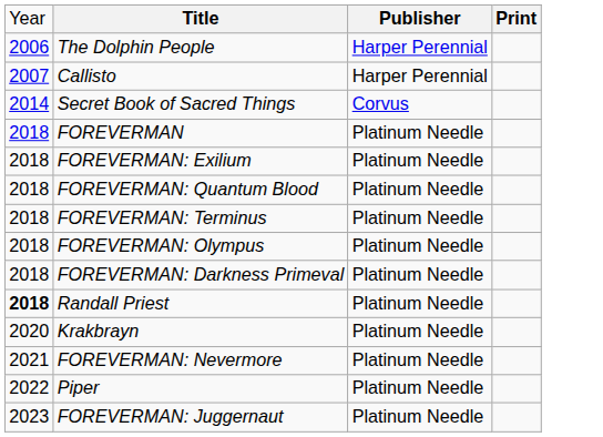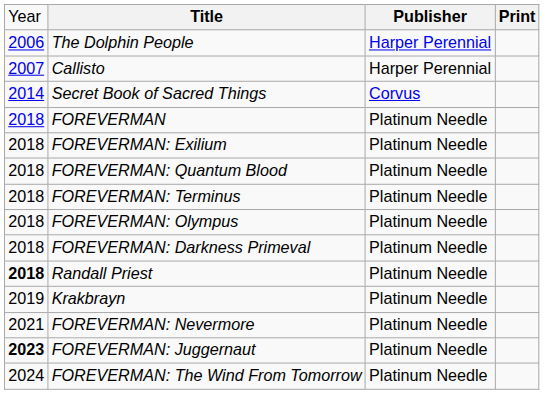 <table class="wikitable">
 <tr>
 <td>Year</td>
 <th>Title</th>
 <th>Publisher</th>
 <th>Print</th>
 </tr>
 <tr>
 <td><a href='#'>2006</a></td>
 <td><em>The Dolphin People</em></td>
 <td><a href='#'>Harper Perennial</a></td>
 <td></td>
 </tr>
 <tr>
 <td><a href='#'>2007</a></td>
 <td><em>Callisto</em></td>
 <td>Harper Perennial</td>
 <td></td>
 </tr>
 <tr>
 <td><a href='#'>2014</a></td>
 <td><em>Secret Book of Sacred Things</em></td>
 <td><a href='#'>Corvus</a></td>
 <td></td>
 </tr>
 <tr>
 <td><a href='#'>2018</a></td>
 <td><em>FOREVERMAN</em></td>
 <td>Platinum Needle</td>
 <td></td>
 </tr>
 <tr>
 <td>2018</td>
 <td><em>FOREVERMAN: Exilium</em></td>
 <td>Platinum Needle</td>
 <td></td>
 </tr>
 <tr>
 <td>2018</td>
 <td><em>FOREVERMAN: Quantum Blood</em></td>
 <td>Platinum Needle</td>
 <td></td>
 </tr>
 <tr>
 <td>2018</td>
 <td><em>FOREVERMAN: Terminus</em></td>
 <td>Platinum Needle</td>
 <td></td>
 </tr>
 <tr>
 <td>2018</td>
 <td><em>FOREVERMAN: Olympus</em></td>
 <td>Platinum Needle</td>
 <td></td>
 </tr>
 <tr>
 <td>2018</td>
 <td><em>FOREVERMAN: Darkness Primeval</em></td>
 <td>Platinum Needle</td>
 <td></td>
 </tr>
 <tr>
 <td><strong>2018</strong></td>
 <td><em>Randall Priest</em></td>
 <td>Platinum Needle</td>
 <td></td>
 </tr>
 <tr>
-<td>2020</td>
+<td>2019</td>
 <td><em>Krakbrayn</em></td>
 <td>Platinum Needle</td>
 <td></td>
 </tr>
 <tr>
 <td>2021</td>
 <td><em>FOREVERMAN: Nevermore</em></td>
 <td>Platinum Needle</td>
 <td></td>
 </tr>
 <tr>
-<td>2022</td>
-<td><em>Piper</em></td>
+<td><strong>2023</strong></td>
+<td><em>FOREVERMAN: Juggernaut</em></td>
 <td>Platinum Needle</td>
 <td></td>
 </tr>
 <tr>
-<td>2023</td>
-<td><em>FOREVERMAN: Juggernaut</em></td>
+<td>2024</td>
+<td><em>FOREVERMAN:</em> <em>The Wind From Tomorrow</em></td>
 <td>Platinum Needle</td>
 <td></td>
 </tr>
 </table>
